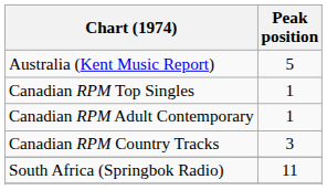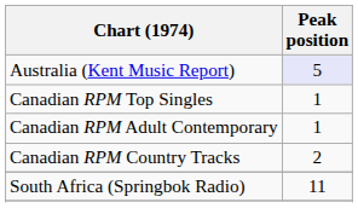 <table class="wikitable sortable">
 <tr>
 <th>Chart (1974)</th>
 <th>Peak<br>position</th>
 </tr>
 <tr>
 <td>Australia (<a href='#'>Kent Music Report</a>)</td>
-<td style="text-align:center;">5</td>
+<td style="background: lavender; text-align:center;">5</td>
 </tr>
 <tr>
 <td>Canadian <em>RPM</em> Top Singles</td>
 <td style="text-align:center;">1</td>
 </tr>
 <tr>
 <td>Canadian <em>RPM</em> Adult Contemporary</td>
 <td style="text-align:center;">1</td>
 </tr>
 <tr>
 <td>Canadian <em>RPM</em> Country Tracks</td>
-<td style="text-align:center;">3</td>
+<td style="text-align:center;">2</td>
 </tr>
 <tr>
 </tr>
 <tr>
 <td>South Africa (Springbok Radio)</td>
 <td style="text-align:center;">11</td>
 </tr>
 <tr>
 </tr>
 <tr>
 </tr>
 <tr>
 </tr>
 <tr>
 </tr>
 </table>
